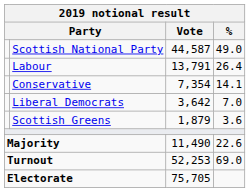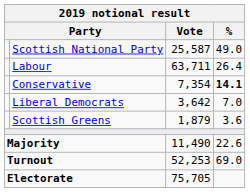 <table class="wikitable">
 <tr>
 <th colspan="4">2019 notional result  </th>
 </tr>
 <tr>
 <th bgcolor="#DDDDFF" width="130px" colspan="2">Party</th>
 <th bgcolor="#DDDDFF" width="50px">Vote</th>
 <th bgcolor="#DDDDFF" width="30px">%</th>
 </tr>
 <tr>
 <td></td>
 <td><a href='#'>Scottish National Party</a></td>
-<td align=right>44,587</td>
+<td align=right>25,587</td>
 <td align=right>49.0</td>
 </tr>
 <tr>
 <td></td>
 <td><a href='#'>Labour</a></td>
-<td align="right">13,791</td>
+<td align="right">63,711</td>
 <td align="right">26.4</td>
 </tr>
 <tr>
 <td></td>
 <td><a href='#'>Conservative</a></td>
 <td align=right>7,354</td>
-<td align=right>14.1</td>
+<td align=right><strong>14.1</strong></td>
 </tr>
 <tr>
 <td></td>
 <td><a href='#'>Liberal Democrats</a></td>
 <td align=right>3,642</td>
 <td align=right>7.0</td>
 </tr>
 <tr>
 <td></td>
 <td><a href='#'>Scottish Greens</a></td>
 <td align=right>1,879</td>
 <td align=right>3.6</td>
 </tr>
 <tr>
 <td colspan="4" bgcolor="#EAECF0"></td>
 </tr>
 <tr>
 <td colspan="2"><strong>Majority</strong></td>
 <td align="right">11,490</td>
 <td align="right">22.6</td>
 </tr>
 <tr>
 <td colspan="2"><strong>Turnout</strong></td>
 <td align="right">52,253</td>
 <td align="right">69.0</td>
 </tr>
 <tr>
 <td colspan="2"><strong>Electorate</strong></td>
 <td align=right>75,705</td>
 </tr>
 </table>
